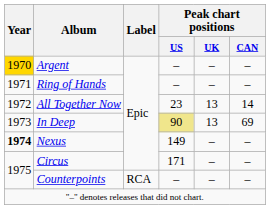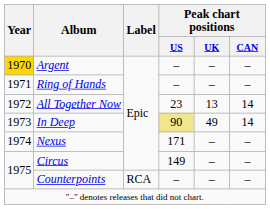 <table class="wikitable">
 <tr>
 <th scope="col" rowspan="2">Year</th>
 <th scope="col" rowspan="2">Album</th>
 <th scope="col" rowspan="2">Label</th>
 <th scope="col" colspan="3">Peak chart positions</th>
 </tr>
 <tr>
 <th style="width:40px;"><small><a href='#'>US</a></small><br></th>
 <th style="width:40px;"><small><a href='#'>UK</a></small><br></th>
 <th style="width:40px;"><small><a href='#'>CAN</a></small></th>
 </tr>
 <tr>
 <td style="background: gold;">1970</td>
 <td><em><a href='#'>Argent</a></em></td>
 <td rowspan="6">Epic</td>
 <td style="text-align:center;">–</td>
 <td style="text-align:center;">–</td>
 <td style="text-align:center;">–</td>
 </tr>
 <tr>
 <td>1971</td>
 <td><em><a href='#'>Ring of Hands</a></em></td>
 <td style="text-align:center;">–</td>
 <td style="text-align:center;">–</td>
 <td style="text-align:center;">–</td>
 </tr>
 <tr>
 <td>1972</td>
 <td><em><a href='#'>All Together Now</a></em></td>
 <td style="text-align:center;">23</td>
 <td style="text-align:center;">13</td>
 <td style="text-align:center;">14</td>
 </tr>
 <tr>
 <td>1973</td>
 <td><em><a href='#'>In Deep</a></em></td>
 <td style="background: khaki; text-align:center;">90</td>
-<td style="text-align:center;">13</td>
-<td style="text-align:center;">69</td>
+<td style="text-align:center;">49</td>
+<td style="text-align:center;">14</td>
 </tr>
 <tr>
-<td><strong>1974</strong></td>
+<td>1974</td>
 <td><em><a href='#'>Nexus</a></em></td>
-<td style="text-align:center;">149</td>
+<td style="text-align:center;">171</td>
 <td style="text-align:center;">–</td>
 <td style="text-align:center;">–</td>
 </tr>
 <tr>
 <td rowspan="2">1975</td>
 <td><em><a href='#'>Circus</a></em></td>
-<td style="text-align:center;">171</td>
+<td style="text-align:center;">149</td>
 <td style="text-align:center;">–</td>
 <td style="text-align:center;">–</td>
 </tr>
 <tr>
 <td><em><a href='#'>Counterpoints</a></em></td>
 <td>RCA</td>
 <td style="text-align:center;">–</td>
 <td style="text-align:center;">–</td>
 <td style="text-align:center;">–</td>
 </tr>
 <tr>
 <td colspan="6" style="text-align:center; font-size:9pt;">"–" denotes releases that did not chart.</td>
 </tr>
 </table>
